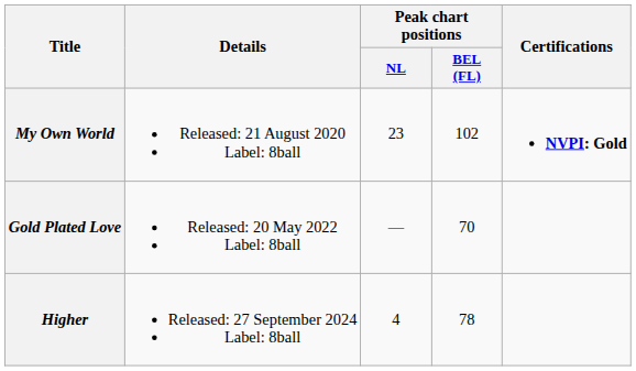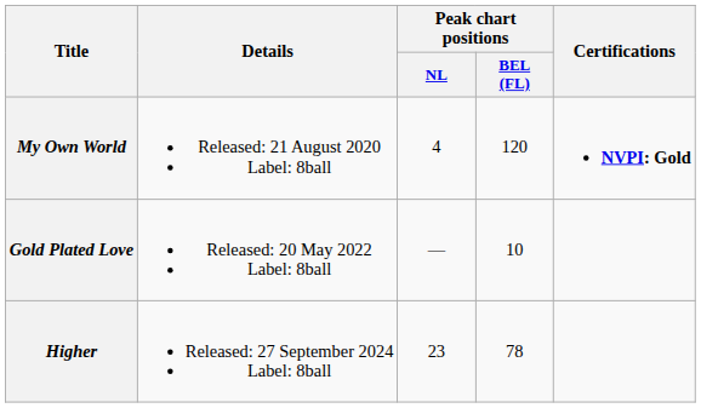 <table class="wikitable plainrowheaders" style="text-align:center;" border="1">
 <tr>
 <th scope="col" rowspan="2">Title</th>
 <th scope="col" rowspan="2">Details</th>
 <th scope="col" colspan="2">Peak chart positions</th>
 <th scope="col" rowspan="2">Certifications</th>
 </tr>
 <tr>
 <th scope="col" style="width:4.5em;font-size:90%;"><a href='#'>NL</a><br></th>
 <th scope="col" style="width:4.5em;font-size:90%;"><a href='#'>BEL<br>(FL)</a><br></th>
 </tr>
 <tr>
 <th scope="row"><em>My Own World</em></th>
 <td><br><ul><li>Released: 21 August 2020</li><li>Label: 8ball</li></ul></td>
-<td>23</td>
-<td>102</td>
+<td>4</td>
+<td>120</td>
 <td><strong><br><ul><li><a href='#'>NVPI</a>: Gold</li></ul></strong></td>
 </tr>
 <tr>
 <th scope="row"><em>Gold Plated Love</em></th>
 <td><br><ul><li>Released: 20 May 2022</li><li>Label: 8ball</li></ul></td>
 <td>—</td>
-<td>70</td>
+<td>10</td>
 <td></td>
 </tr>
 <tr>
 <th scope="row"><em>Higher</em></th>
 <td><br><ul><li>Released: 27 September 2024</li><li>Label: 8ball</li></ul></td>
-<td>4</td>
+<td>23</td>
 <td>78</td>
 <td></td>
 </tr>
 </table>
